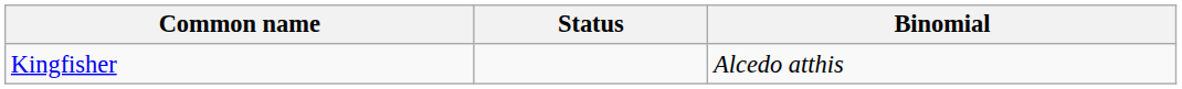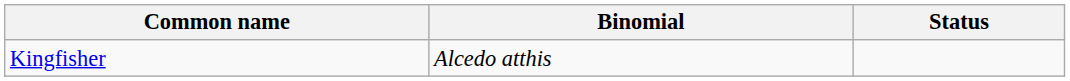 <table style="width:60%;" class="wikitable">
 <tr>
 <th width=40%>Common name</th>
+<th width=40%>Binomial</th>
 <th width=20%>Status</th>
-<th width=40%>Binomial</th>
 </tr>
 <tr>
 <td><a href='#'>Kingfisher</a></td>
+<td><em>Alcedo atthis</em></td>
 <td></td>
-<td><em>Alcedo atthis</em></td>
 </tr>
 </table>
